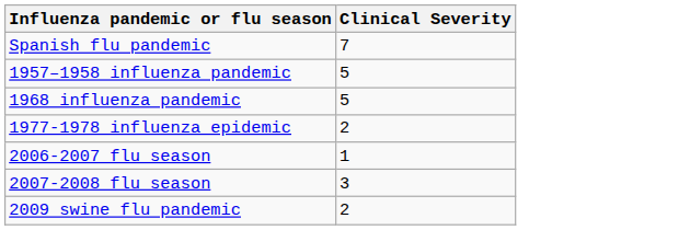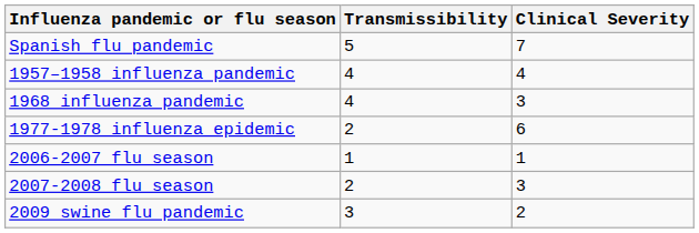 <table class="wikitable">
 <tr>
 <th>Influenza pandemic or flu season</th>
+<th>Transmissibility</th>
 <th>Clinical Severity</th>
 </tr>
 <tr>
 <td><a href='#'>Spanish flu pandemic</a></td>
+<td>5</td>
 <td>7</td>
 </tr>
 <tr>
 <td><a href='#'>1957–1958 influenza pandemic</a></td>
-<td>5</td>
+<td>4</td>
+<td>4</td>
 </tr>
 <tr>
 <td><a href='#'>1968 influenza pandemic</a></td>
-<td>5</td>
+<td>4</td>
+<td>3</td>
 </tr>
 <tr>
 <td><a href='#'>1977-1978 influenza epidemic</a></td>
 <td>2</td>
+<td>6</td>
 </tr>
 <tr>
 <td><a href='#'>2006-2007 flu season</a></td>
 <td>1</td>
+<td>1</td>
 </tr>
 <tr>
 <td><a href='#'>2007-2008 flu season</a></td>
+<td>2</td>
 <td>3</td>
 </tr>
 <tr>
 <td><a href='#'>2009 swine flu pandemic</a></td>
+<td>3</td>
 <td>2</td>
 </tr>
 </table>
